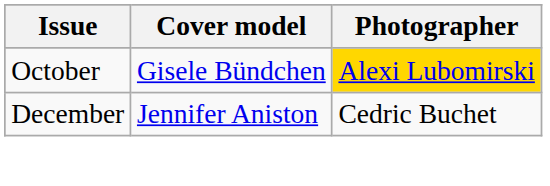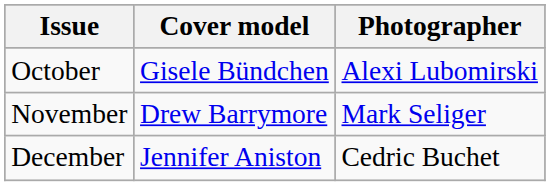 <table class="sortable wikitable">
 <tr>
 <th>Issue</th>
 <th>Cover model</th>
 <th>Photographer</th>
 </tr>
 <tr>
 <td>October</td>
 <td><a href='#'>Gisele Bündchen</a></td>
-<td style="background: gold;"><a href='#'>Alexi Lubomirski</a></td>
+<td><a href='#'>Alexi Lubomirski</a></td>
+</tr>
+<tr>
+<td>November</td>
+<td><a href='#'>Drew Barrymore</a></td>
+<td><a href='#'>Mark Seliger</a></td>
 </tr>
 <tr>
 <td>December</td>
 <td><a href='#'>Jennifer Aniston</a></td>
 <td>Cedric Buchet</td>
 </tr>
 </table>
